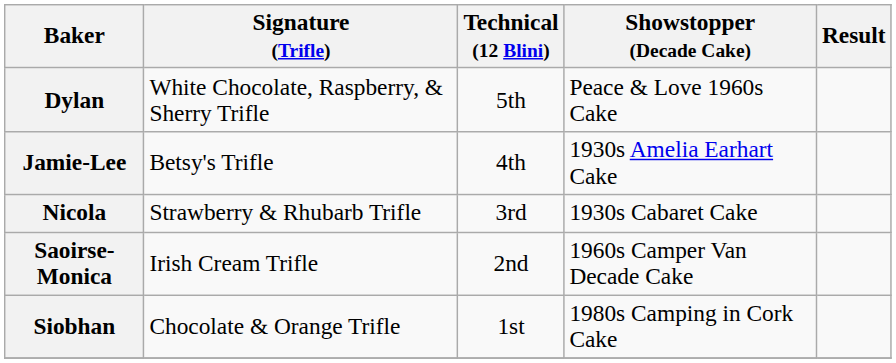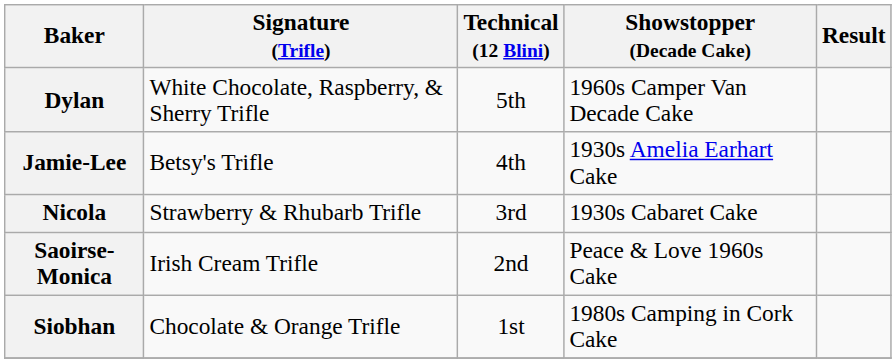 <table class="wikitable sortable">
 <tr>
 <th scope="col">Baker</th>
 <th scope="col" class="unsortable">Signature<br><small>(<a href='#'>Trifle</a>)</small></th>
 <th scope="col">Technical<br><small>(12 <a href='#'>Blini</a>)</small></th>
 <th scope="col" class="unsortable">Showstopper<br><small>(Decade Cake)</small></th>
 <th scope="col">Result</th>
 </tr>
 <tr>
 <th scope="row">Dylan</th>
 <td>White Chocolate, Raspberry, & Sherry Trifle</td>
 <td align="center">5th</td>
-<td>Peace & Love 1960s Cake</td>
+<td>1960s Camper Van Decade Cake</td>
 <td></td>
 </tr>
 <tr>
 <th scope="row">Jamie-Lee</th>
 <td>Betsy's Trifle</td>
 <td align="center">4th</td>
 <td>1930s <a href='#'>Amelia Earhart</a> Cake</td>
 <td></td>
 </tr>
 <tr>
 <th scope="row">Nicola</th>
 <td>Strawberry & Rhubarb Trifle</td>
 <td align="center">3rd</td>
 <td>1930s Cabaret Cake</td>
 <td></td>
 </tr>
 <tr>
 <th scope="row">Saoirse-Monica</th>
 <td>Irish Cream Trifle</td>
 <td align="center">2nd</td>
-<td>1960s Camper Van Decade Cake</td>
+<td>Peace & Love 1960s Cake</td>
 <td></td>
 </tr>
 <tr>
 <th scope="row">Siobhan</th>
 <td>Chocolate & Orange Trifle</td>
 <td align="center">1st</td>
 <td>1980s Camping in Cork Cake</td>
 <td></td>
 </tr>
 <tr>
 </tr>
 </table>
